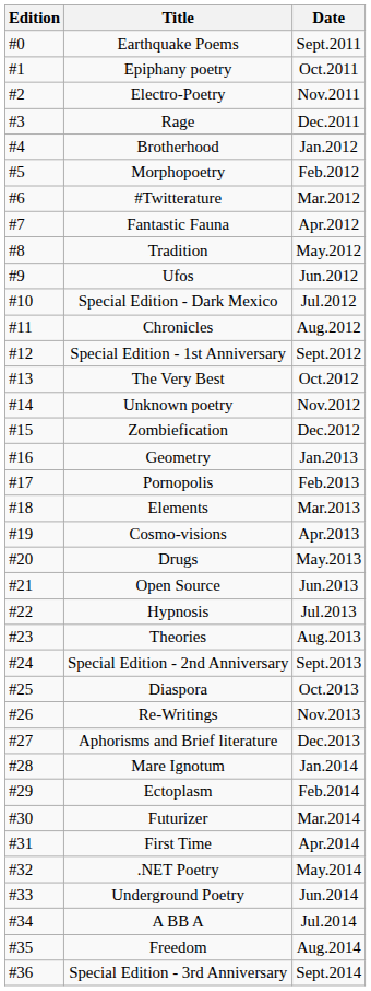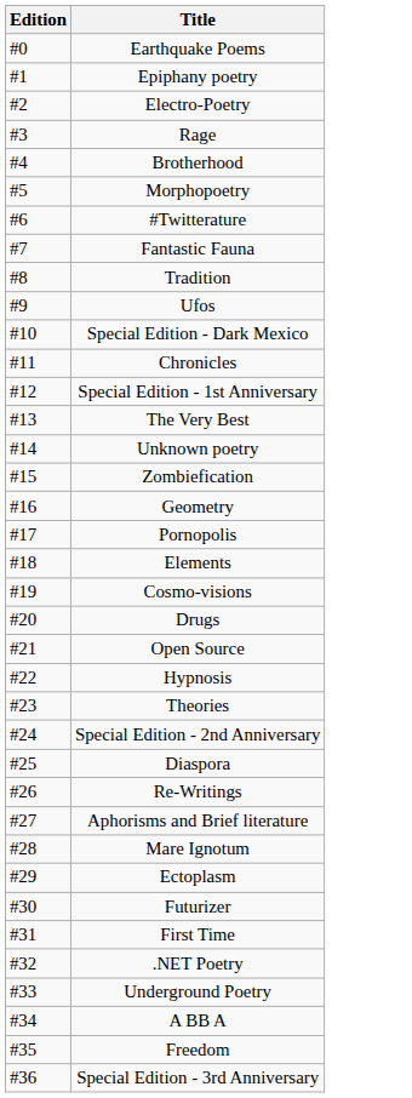 <table class="wikitable sortable">
 <tr>
 <th>Edition</th>
 <th>Title</th>
-<th>Date</th>
 </tr>
 <tr>
 <td sortname>#0</td>
 <td align=center>Earthquake Poems</td>
-<td align=center>Sept.2011</td>
 </tr>
 <tr>
 <td sortname>#1</td>
 <td align=center>Epiphany poetry</td>
-<td align=center>Oct.2011</td>
 </tr>
 <tr>
 <td sortname>#2</td>
 <td align=center>Electro-Poetry</td>
-<td align=center>Nov.2011</td>
 </tr>
 <tr>
 <td sortname>#3</td>
 <td align=center>Rage</td>
-<td align=center>Dec.2011</td>
 </tr>
 <tr>
 <td sortname>#4</td>
 <td align=center>Brotherhood</td>
-<td align=center>Jan.2012</td>
 </tr>
 <tr>
 <td sortname>#5</td>
 <td align=center>Morphopoetry</td>
-<td align=center>Feb.2012</td>
 </tr>
 <tr>
 <td sortname>#6</td>
 <td align=center>#Twitterature</td>
-<td align=center>Mar.2012</td>
 </tr>
 <tr>
 <td sortname>#7</td>
 <td align=center>Fantastic Fauna</td>
-<td align=center>Apr.2012</td>
 </tr>
 <tr>
 <td sortname>#8</td>
 <td align=center>Tradition</td>
-<td align=center>May.2012</td>
 </tr>
 <tr>
 <td sortname>#9</td>
 <td align=center>Ufos</td>
-<td align=center>Jun.2012</td>
 </tr>
 <tr>
 <td sortname>#10</td>
 <td align=center>Special Edition - Dark Mexico</td>
-<td align=center>Jul.2012</td>
 </tr>
 <tr>
 <td sortname>#11</td>
 <td align=center>Chronicles</td>
-<td align=center>Aug.2012</td>
 </tr>
 <tr>
 <td sortname>#12</td>
 <td align=center>Special Edition - 1st Anniversary</td>
-<td align=center>Sept.2012</td>
 </tr>
 <tr>
 <td sortname>#13</td>
 <td align=center>The Very Best</td>
-<td align=center>Oct.2012</td>
 </tr>
 <tr>
 <td sortname>#14</td>
 <td align=center>Unknown poetry</td>
-<td align=center>Nov.2012</td>
 </tr>
 <tr>
 <td sortname>#15</td>
 <td align=center>Zombiefication</td>
-<td align=center>Dec.2012</td>
 </tr>
 <tr>
 <td sortname>#16</td>
 <td align=center>Geometry</td>
-<td align=center>Jan.2013</td>
 </tr>
 <tr>
 <td sortname>#17</td>
 <td align=center>Pornopolis</td>
-<td align=center>Feb.2013</td>
 </tr>
 <tr>
 <td sortname>#18</td>
 <td align=center>Elements</td>
-<td align=center>Mar.2013</td>
 </tr>
 <tr>
 <td sortname>#19</td>
 <td align=center>Cosmo-visions</td>
-<td align=center>Apr.2013</td>
 </tr>
 <tr>
 <td sortname>#20</td>
 <td align=center>Drugs</td>
-<td align=center>May.2013</td>
 </tr>
 <tr>
 <td sortname>#21</td>
 <td align=center>Open Source</td>
-<td align=center>Jun.2013</td>
 </tr>
 <tr>
 <td sortname>#22</td>
 <td align=center>Hypnosis</td>
-<td align=center>Jul.2013</td>
 </tr>
 <tr>
 <td sortname>#23</td>
 <td align=center>Theories</td>
-<td align=center>Aug.2013</td>
 </tr>
 <tr>
 <td sortname>#24</td>
 <td align=center>Special Edition - 2nd Anniversary</td>
-<td align=center>Sept.2013</td>
 </tr>
 <tr>
 <td sortname>#25</td>
 <td align=center>Diaspora</td>
-<td align=center>Oct.2013</td>
 </tr>
 <tr>
 <td sortname>#26</td>
 <td align=center>Re-Writings</td>
-<td align=center>Nov.2013</td>
 </tr>
 <tr>
 <td sortname>#27</td>
 <td align=center>Aphorisms and Brief literature</td>
-<td align=center>Dec.2013</td>
 </tr>
 <tr>
 <td sortname>#28</td>
 <td align=center>Mare Ignotum</td>
-<td align=center>Jan.2014</td>
 </tr>
 <tr>
 <td sortname>#29</td>
 <td align=center>Ectoplasm</td>
-<td align=center>Feb.2014</td>
 </tr>
 <tr>
 <td sortname>#30</td>
 <td align=center>Futurizer</td>
-<td align=center>Mar.2014</td>
 </tr>
 <tr>
 <td sortname>#31</td>
 <td align=center>First Time</td>
-<td align=center>Apr.2014</td>
 </tr>
 <tr>
 <td sortname>#32</td>
 <td align=center>.NET Poetry</td>
-<td align=center>May.2014</td>
 </tr>
 <tr>
 <td sortname>#33</td>
 <td align=center>Underground Poetry</td>
-<td align=center>Jun.2014</td>
 </tr>
 <tr>
 <td sortname>#34</td>
 <td align=center>A BB A</td>
-<td align=center>Jul.2014</td>
 </tr>
 <tr>
 <td sortname>#35</td>
 <td align=center>Freedom</td>
-<td align=center>Aug.2014</td>
 </tr>
 <tr>
 <td sortname>#36</td>
 <td align=center>Special Edition - 3rd Anniversary</td>
-<td align=center>Sept.2014</td>
 </tr>
 </table>
